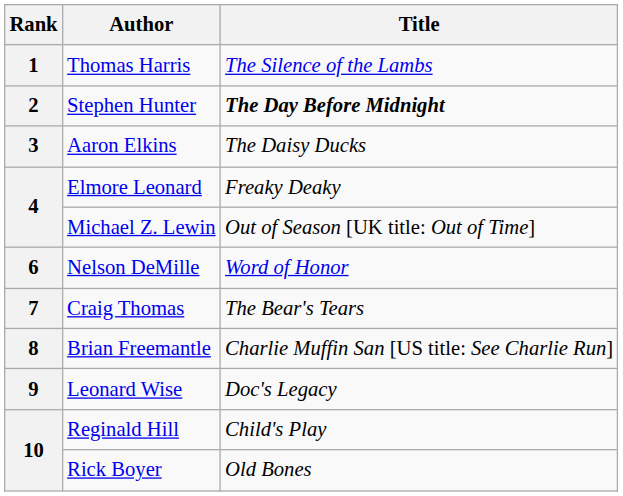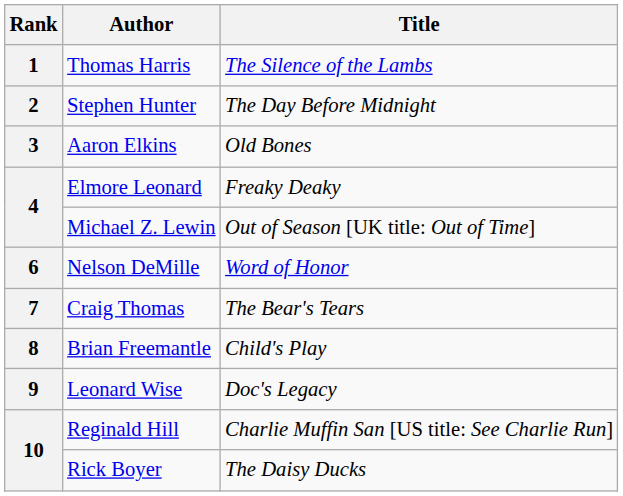 <table class="wikitable sortable" style="font-size:1.00em; line-height:1.5em;">
 <tr>
 <th>Rank</th>
 <th>Author</th>
 <th>Title</th>
 </tr>
 <tr>
 <th>1</th>
 <td><a href='#'>Thomas Harris</a></td>
 <td><em><a href='#'>The Silence of the Lambs</a></em></td>
 </tr>
 <tr>
 <th>2</th>
 <td><a href='#'>Stephen Hunter</a></td>
-<td><strong><em>The Day Before Midnight</em></strong></td>
+<td><em>The Day Before Midnight</em></td>
 </tr>
 <tr>
 <th>3</th>
 <td><a href='#'>Aaron Elkins</a></td>
-<td><em>The Daisy Ducks</em></td>
+<td><em>Old Bones</em></td>
 </tr>
 <tr>
 <th rowspan="2">4</th>
 <td><a href='#'>Elmore Leonard</a></td>
 <td><em>Freaky Deaky</em></td>
 </tr>
 <tr>
 <td><a href='#'>Michael Z. Lewin</a></td>
 <td><em>Out of Season</em> [UK title: <em>Out of Time</em>]</td>
 </tr>
 <tr>
 <th>6</th>
 <td><a href='#'>Nelson DeMille</a></td>
 <td><em><a href='#'>Word of Honor</a></em></td>
 </tr>
 <tr>
 <th>7</th>
 <td><a href='#'>Craig Thomas</a></td>
 <td><em>The Bear's Tears</em></td>
 </tr>
 <tr>
 <th>8</th>
 <td><a href='#'>Brian Freemantle</a></td>
-<td><em>Charlie Muffin San</em> [US title: <em>See Charlie Run</em>]</td>
+<td><em>Child's Play</em></td>
 </tr>
 <tr>
 <th>9</th>
 <td><a href='#'>Leonard Wise</a></td>
 <td><em>Doc's Legacy</em></td>
 </tr>
 <tr>
 <th rowspan="2">10</th>
 <td><a href='#'>Reginald Hill</a></td>
-<td><em>Child's Play</em></td>
+<td><em>Charlie Muffin San</em> [US title: <em>See Charlie Run</em>]</td>
 </tr>
 <tr>
 <td><a href='#'>Rick Boyer</a></td>
-<td><em>Old Bones</em></td>
+<td><em>The Daisy Ducks</em></td>
 </tr>
 </table>
